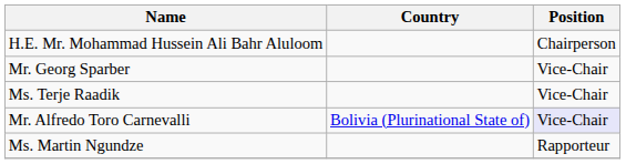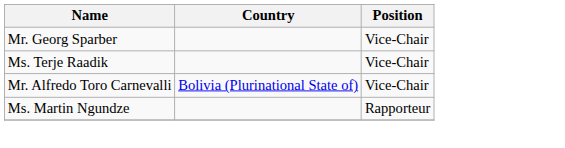 <table class="wikitable">
 <tr>
 <th>Name</th>
 <th>Country</th>
 <th>Position</th>
-</tr>
-<tr>
-<td>H.E. Mr. Mohammad Hussein Ali Bahr Aluloom</td>
-<td></td>
-<td>Chairperson</td>
 </tr>
 <tr>
 <td>Mr. Georg Sparber</td>
 <td></td>
 <td>Vice-Chair</td>
 </tr>
 <tr>
 <td>Ms. Terje Raadik</td>
 <td></td>
 <td>Vice-Chair</td>
 </tr>
 <tr>
 <td>Mr. Alfredo Toro Carnevalli</td>
 <td> <a href='#'>Bolivia (Plurinational State of)</a></td>
-<td style="background: lavender;">Vice-Chair</td>
+<td>Vice-Chair</td>
 </tr>
 <tr>
 <td>Ms. Martin Ngundze</td>
 <td></td>
 <td>Rapporteur</td>
 </tr>
 <tr>
 </tr>
 </table>
